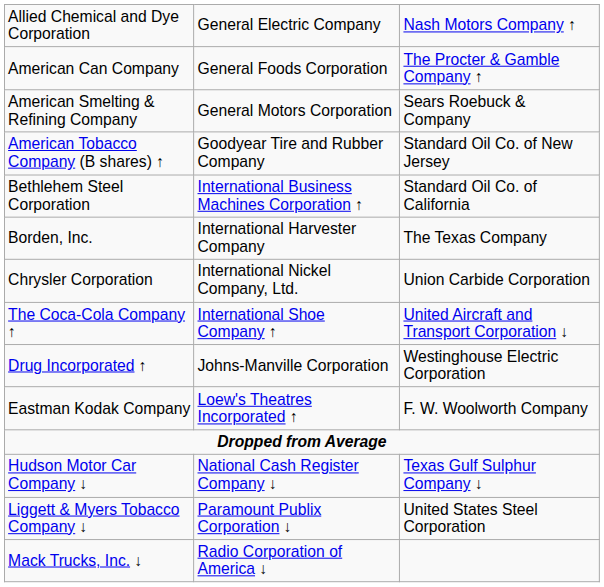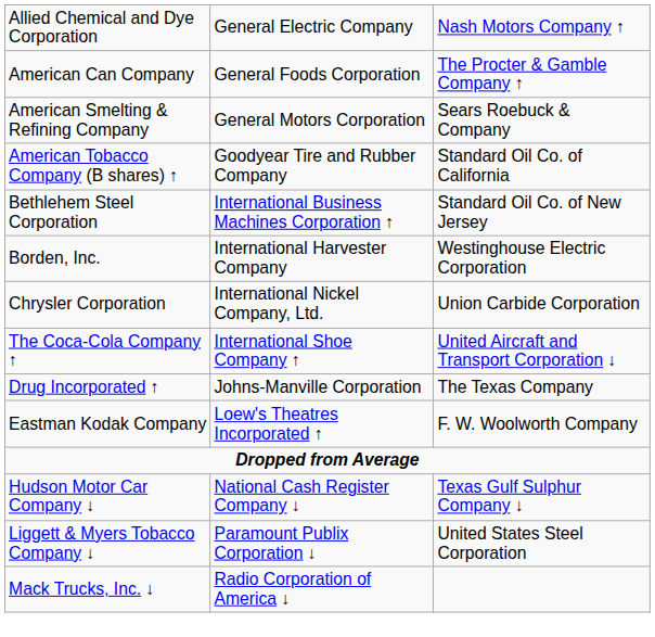 <table class="wikitable" border="1">
 <tr>
 <td>Allied Chemical and Dye Corporation</td>
 <td>General Electric Company</td>
 <td><a href='#'>Nash Motors Company</a> ↑</td>
 </tr>
 <tr>
 <td>American Can Company</td>
 <td>General Foods Corporation</td>
 <td><a href='#'>The Procter & Gamble Company</a> ↑</td>
 </tr>
 <tr>
 <td>American Smelting & Refining Company</td>
 <td>General Motors Corporation</td>
 <td>Sears Roebuck & Company</td>
 </tr>
 <tr>
 <td><a href='#'>American Tobacco Company</a> (B shares) ↑</td>
 <td>Goodyear Tire and Rubber Company</td>
-<td>Standard Oil Co. of New Jersey</td>
+<td>Standard Oil Co. of California</td>
 </tr>
 <tr>
 <td>Bethlehem Steel Corporation</td>
 <td><a href='#'>International Business Machines Corporation</a> ↑</td>
-<td>Standard Oil Co. of California</td>
+<td>Standard Oil Co. of New Jersey</td>
 </tr>
 <tr>
 <td>Borden, Inc.</td>
 <td>International Harvester Company</td>
-<td>The Texas Company</td>
+<td>Westinghouse Electric Corporation</td>
 </tr>
 <tr>
 <td>Chrysler Corporation</td>
 <td>International Nickel Company, Ltd.</td>
 <td>Union Carbide Corporation</td>
 </tr>
 <tr>
 <td><a href='#'>The Coca-Cola Company</a> ↑</td>
 <td><a href='#'>International Shoe Company</a> ↑</td>
 <td><a href='#'>United Aircraft and Transport Corporation</a> ↓</td>
 </tr>
 <tr>
 <td><a href='#'>Drug Incorporated</a> ↑</td>
 <td>Johns-Manville Corporation</td>
-<td>Westinghouse Electric Corporation</td>
+<td>The Texas Company</td>
 </tr>
 <tr>
 <td>Eastman Kodak Company</td>
 <td><a href='#'>Loew's Theatres Incorporated</a> ↑</td>
 <td>F. W. Woolworth Company</td>
 </tr>
 <tr>
 <td colspan="3" align="center"><strong><em>Dropped from Average</em></strong></td>
 </tr>
 <tr>
 <td><a href='#'>Hudson Motor Car Company</a> ↓</td>
 <td><a href='#'>National Cash Register Company</a> ↓</td>
 <td><a href='#'>Texas Gulf Sulphur Company</a> ↓</td>
 </tr>
 <tr>
 <td><a href='#'>Liggett & Myers Tobacco Company</a> ↓</td>
 <td><a href='#'>Paramount Publix Corporation</a> ↓</td>
 <td>United States Steel Corporation</td>
 </tr>
 <tr>
 <td><a href='#'>Mack Trucks, Inc.</a> ↓</td>
 <td><a href='#'>Radio Corporation of America</a> ↓</td>
 <td></td>
 </tr>
 </table>
